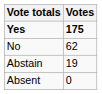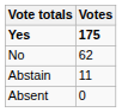 <table class="wikitable">
 <tr>
 <th>Vote totals</th>
 <th>Votes</th>
 </tr>
 <tr style="font-weight:bold">
 <td> Yes</td>
 <td>175</td>
 </tr>
 <tr>
 <td>No</td>
 <td>62</td>
 </tr>
 <tr>
 <td>Abstain</td>
-<td>19</td>
+<td>11</td>
 </tr>
 <tr>
 <td>Absent</td>
 <td>0</td>
 </tr>
 </table>
